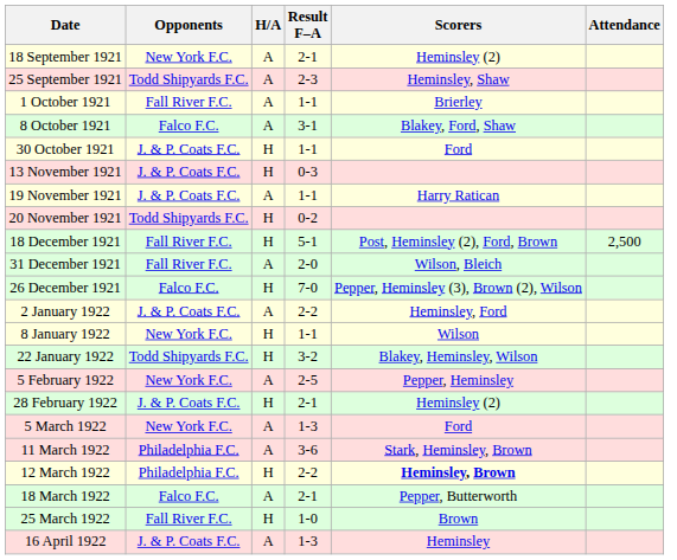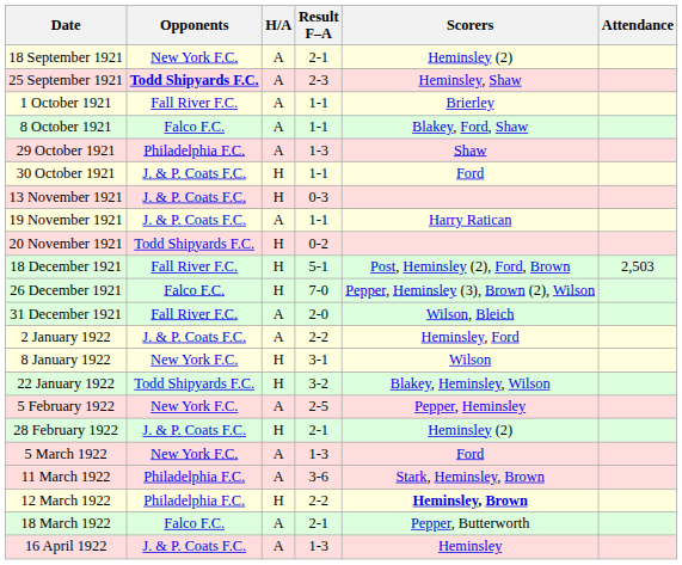 <table class="wikitable" style="text-align:center">
 <tr>
 <th>Date</th>
 <th>Opponents</th>
 <th>H/A</th>
 <th>Result<br>F–A</th>
 <th>Scorers</th>
 <th>Attendance</th>
 </tr>
 <tr bgcolor="#ffffdd">
 <td>18 September 1921</td>
 <td><a href='#'>New York F.C.</a></td>
 <td>A</td>
 <td>2-1</td>
 <td><a href='#'>Heminsley</a> (2)</td>
 <td></td>
 </tr>
 <tr bgcolor="#ffdddd">
 <td>25 September 1921</td>
-<td><a href='#'>Todd Shipyards F.C.</a></td>
+<td><strong><a href='#'>Todd Shipyards F.C.</a></strong></td>
 <td>A</td>
 <td>2-3</td>
 <td><a href='#'>Heminsley</a>, <a href='#'>Shaw</a></td>
 <td></td>
 </tr>
 <tr bgcolor="#ffffdd">
 <td>1 October 1921</td>
 <td><a href='#'>Fall River F.C.</a></td>
 <td>A</td>
 <td>1-1</td>
 <td><a href='#'>Brierley</a></td>
 <td></td>
 </tr>
 <tr bgcolor="#ddffdd">
 <td>8 October 1921</td>
 <td><a href='#'>Falco F.C.</a></td>
 <td>A</td>
-<td>3-1</td>
+<td>1-1</td>
 <td><a href='#'>Blakey</a>, <a href='#'>Ford</a>, <a href='#'>Shaw</a></td>
+<td></td>
+</tr>
+<tr bgcolor="#ffdddd">
+<td>29 October 1921</td>
+<td><a href='#'>Philadelphia F.C.</a></td>
+<td>A</td>
+<td>1-3</td>
+<td><a href='#'>Shaw</a></td>
 <td></td>
 </tr>
 <tr bgcolor="#ffffdd">
 <td>30 October 1921</td>
 <td><a href='#'>J. & P. Coats F.C.</a></td>
 <td>H</td>
 <td>1-1</td>
 <td><a href='#'>Ford</a></td>
 <td></td>
 </tr>
 <tr bgcolor="#ffdddd">
 <td>13 November 1921</td>
 <td><a href='#'>J. & P. Coats F.C.</a></td>
 <td>H</td>
 <td>0-3</td>
 <td></td>
 <td></td>
 </tr>
 <tr bgcolor="#ffffdd">
 <td>19 November 1921</td>
 <td><a href='#'>J. & P. Coats F.C.</a></td>
 <td>A</td>
 <td>1-1</td>
 <td><a href='#'>Harry Ratican</a></td>
 <td></td>
 </tr>
 <tr bgcolor="#ffdddd">
 <td>20 November 1921</td>
 <td><a href='#'>Todd Shipyards F.C.</a></td>
 <td>H</td>
 <td>0-2</td>
 <td></td>
 <td></td>
 </tr>
 <tr bgcolor="#ddffdd">
 <td>18 December 1921</td>
 <td><a href='#'>Fall River F.C.</a></td>
 <td>H</td>
 <td>5-1</td>
 <td><a href='#'>Post</a>, <a href='#'>Heminsley</a> (2), <a href='#'>Ford</a>, <a href='#'>Brown</a></td>
-<td>2,500</td>
+<td>2,503</td>
+</tr>
+<tr bgcolor="#ddffdd">
+<td>26 December 1921</td>
+<td><a href='#'>Falco F.C.</a></td>
+<td>H</td>
+<td>7-0</td>
+<td><a href='#'>Pepper</a>, <a href='#'>Heminsley</a> (3), <a href='#'>Brown</a> (2), <a href='#'>Wilson</a></td>
+<td></td>
 </tr>
 <tr bgcolor="#ddffdd">
 <td>31 December 1921</td>
 <td><a href='#'>Fall River F.C.</a></td>
 <td>A</td>
 <td>2-0</td>
 <td><a href='#'>Wilson</a>, <a href='#'>Bleich</a></td>
-<td></td>
-</tr>
-<tr bgcolor="#ddffdd">
-<td>26 December 1921</td>
-<td><a href='#'>Falco F.C.</a></td>
-<td>H</td>
-<td>7-0</td>
-<td><a href='#'>Pepper</a>, <a href='#'>Heminsley</a> (3), <a href='#'>Brown</a> (2), <a href='#'>Wilson</a></td>
 <td></td>
 </tr>
 <tr bgcolor="#ffffdd">
 <td>2 January 1922</td>
 <td><a href='#'>J. & P. Coats F.C.</a></td>
 <td>A</td>
 <td>2-2</td>
 <td><a href='#'>Heminsley</a>, <a href='#'>Ford</a></td>
 <td></td>
 </tr>
 <tr bgcolor="#ffffdd">
 <td>8 January 1922</td>
 <td><a href='#'>New York F.C.</a></td>
 <td>H</td>
-<td>1-1</td>
+<td>3-1</td>
 <td><a href='#'>Wilson</a></td>
 <td></td>
 </tr>
 <tr bgcolor="#ddffdd">
 <td>22 January 1922</td>
 <td><a href='#'>Todd Shipyards F.C.</a></td>
 <td>H</td>
 <td>3-2</td>
 <td><a href='#'>Blakey</a>, <a href='#'>Heminsley</a>, <a href='#'>Wilson</a></td>
 <td></td>
 </tr>
 <tr bgcolor="#ffdddd">
 <td>5 February 1922</td>
 <td><a href='#'>New York F.C.</a></td>
 <td>A</td>
 <td>2-5</td>
 <td><a href='#'>Pepper</a>, <a href='#'>Heminsley</a></td>
 <td></td>
 </tr>
 <tr bgcolor="#ddffdd">
 <td>28 February 1922</td>
 <td><a href='#'>J. & P. Coats F.C.</a></td>
 <td>H</td>
 <td>2-1</td>
 <td><a href='#'>Heminsley</a> (2)</td>
 <td></td>
 </tr>
 <tr bgcolor="#ffdddd">
 <td>5 March 1922</td>
 <td><a href='#'>New York F.C.</a></td>
 <td>A</td>
 <td>1-3</td>
 <td><a href='#'>Ford</a></td>
 <td></td>
 </tr>
 <tr bgcolor="#ffdddd">
 <td>11 March 1922</td>
 <td><a href='#'>Philadelphia F.C.</a></td>
 <td>A</td>
 <td>3-6</td>
 <td><a href='#'>Stark</a>, <a href='#'>Heminsley</a>, <a href='#'>Brown</a></td>
 <td></td>
 </tr>
 <tr bgcolor="#ffffdd">
 <td>12 March 1922</td>
 <td><a href='#'>Philadelphia F.C.</a></td>
 <td>H</td>
 <td>2-2</td>
 <td><strong><a href='#'>Heminsley</a>, <a href='#'>Brown</a></strong></td>
 <td></td>
 </tr>
 <tr bgcolor="#ddffdd">
 <td>18 March 1922</td>
 <td><a href='#'>Falco F.C.</a></td>
 <td>A</td>
 <td>2-1</td>
 <td><a href='#'>Pepper</a>, Butterworth</td>
 <td></td>
 </tr>
-<tr bgcolor="#ddffdd">
-<td>25 March 1922</td>
-<td><a href='#'>Fall River F.C.</a></td>
-<td>H</td>
-<td>1-0</td>
-<td><a href='#'>Brown</a></td>
-<td></td>
-</tr>
 <tr bgcolor="#ffdddd">
 <td>16 April 1922</td>
 <td><a href='#'>J. & P. Coats F.C.</a></td>
 <td>A</td>
 <td>1-3</td>
 <td><a href='#'>Heminsley</a></td>
 <td></td>
 </tr>
 </table>
